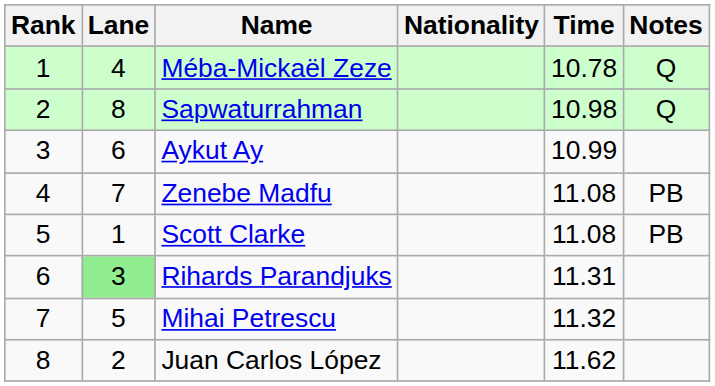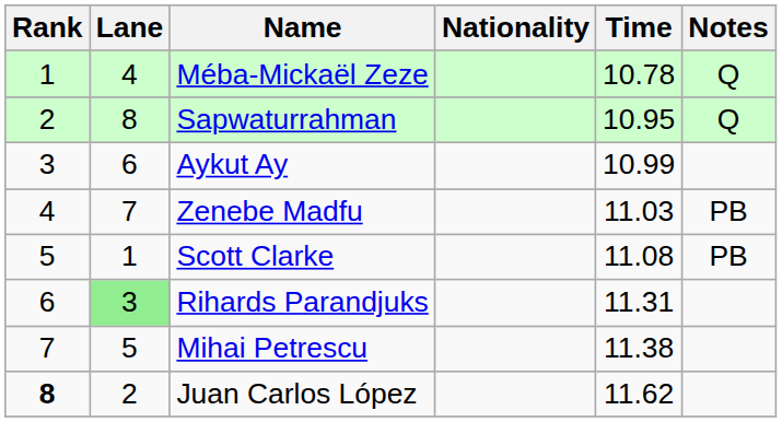 <table class="wikitable sortable" style="text-align:center">
 <tr>
 <th>Rank</th>
 <th>Lane</th>
 <th>Name</th>
 <th>Nationality</th>
 <th>Time</th>
 <th>Notes</th>
 </tr>
 <tr bgcolor=ccffcc>
 <td align=center>1</td>
 <td align=center>4</td>
 <td align=left><a href='#'>Méba-Mickaël Zeze</a></td>
 <td align=left></td>
 <td>10.78</td>
 <td>Q</td>
 </tr>
 <tr bgcolor=ccffcc>
 <td align=center>2</td>
 <td align=center>8</td>
 <td align=left><a href='#'>Sapwaturrahman</a></td>
 <td align=left></td>
-<td>10.98</td>
+<td>10.95</td>
 <td>Q</td>
 </tr>
 <tr>
 <td align=center>3</td>
 <td align=center>6</td>
 <td align=left><a href='#'>Aykut Ay</a></td>
 <td align=left></td>
 <td>10.99</td>
 <td></td>
 </tr>
 <tr>
 <td align=center>4</td>
 <td align=center>7</td>
 <td align=left><a href='#'>Zenebe Madfu</a></td>
 <td align=left></td>
-<td>11.08</td>
+<td>11.03</td>
 <td>PB</td>
 </tr>
 <tr>
 <td align=center>5</td>
 <td align=center>1</td>
 <td align=left><a href='#'>Scott Clarke</a></td>
 <td align=left></td>
 <td>11.08</td>
 <td>PB</td>
 </tr>
 <tr>
 <td align=center>6</td>
 <td align=center style="background: lightgreen;">3</td>
 <td align=left><a href='#'>Rihards Parandjuks</a></td>
 <td align=left></td>
 <td>11.31</td>
 <td></td>
 </tr>
 <tr>
 <td align=center>7</td>
 <td align=center>5</td>
 <td align=left><a href='#'>Mihai Petrescu</a></td>
 <td align=left></td>
-<td>11.32</td>
+<td>11.38</td>
 <td></td>
 </tr>
 <tr>
-<td align=center>8</td>
+<td align=center><strong>8</strong></td>
 <td align=center>2</td>
 <td align=left>Juan Carlos López</td>
 <td align=left></td>
 <td>11.62</td>
 <td></td>
 </tr>
 </table>
